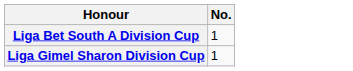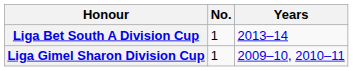 <table class="wikitable plainrowheaders">
 <tr>
 <th scope=col>Honour</th>
 <th scope=col>No.</th>
+<th scope=col>Years</th>
 </tr>
 <tr>
 <th scope=row><a href='#'>Liga Bet South A Division Cup</a></th>
 <td>1</td>
+<td><a href='#'>2013–14</a></td>
 </tr>
 <tr>
 <th scope=row><a href='#'>Liga Gimel Sharon Division Cup</a></th>
 <td>1</td>
+<td><a href='#'>2009–10</a>, <a href='#'>2010–11</a></td>
 </tr>
 </table>
